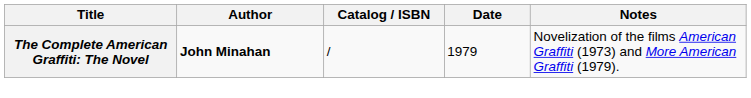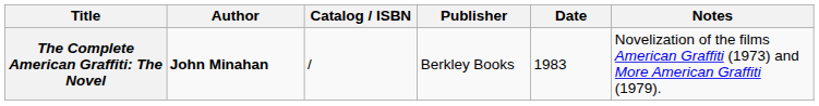 <table class="wikitable sortable" style="width:100%;">
 <tr>
 <th width=20%>Title</th>
 <th width=17%>Author</th>
 <th width=14%>Catalog / ISBN</th>
+<th width=14%>Publisher</th>
 <th width=10%>Date</th>
 <th width=25%>Notes</th>
 </tr>
 <tr>
 <th><em>The Complete American Graffiti: The Novel</em></th>
 <td><strong>John Minahan</strong></td>
 <td> / </td>
-<td>1979</td>
+<td>Berkley Books</td>
+<td>1983</td>
 <td>Novelization of the films <em><a href='#'>American Graffiti</a></em> (1973) and <em><a href='#'>More American Graffiti</a></em> (1979).</td>
 </tr>
 </table>
